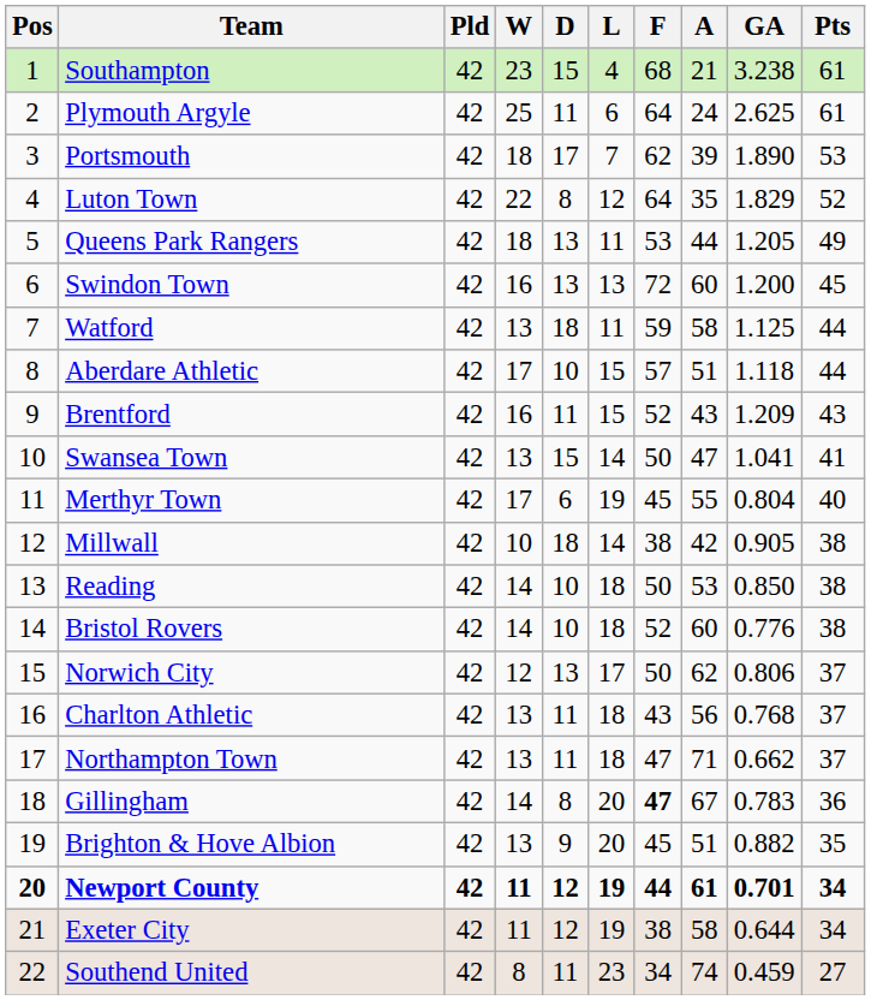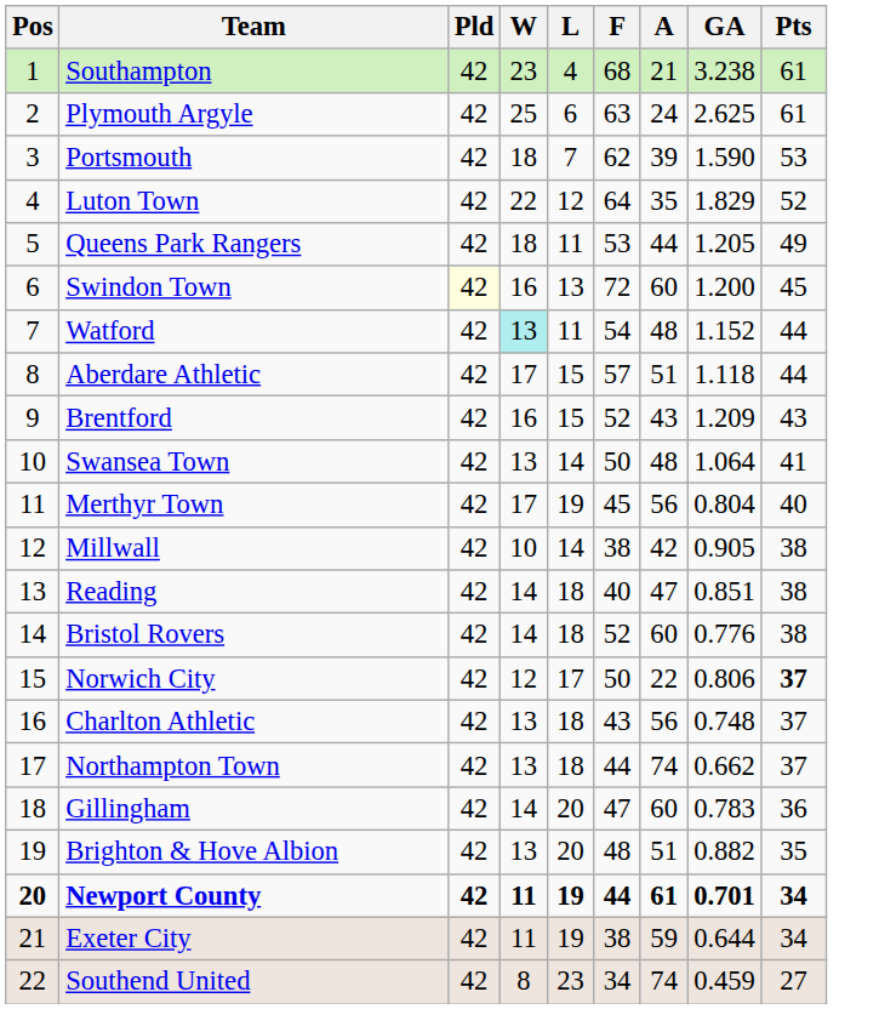 <table class="wikitable" style="text-align: center;">
 <tr>
 <th width=20>Pos</th>
 <th width=220>Team</th>
 <th width=20>Pld</th>
 <th width=20>W</th>
-<th width=20>D</th>
 <th width=20>L</th>
 <th width=20>F</th>
 <th width=20>A</th>
 <th width=20>GA</th>
 <th width=30>Pts</th>
 </tr>
 <tr style="background:#D0F0C0;">
 <td>1</td>
 <td align="left"><a href='#'>Southampton</a></td>
 <td>42</td>
 <td>23</td>
-<td>15</td>
 <td>4</td>
 <td>68</td>
 <td>21</td>
 <td>3.238</td>
 <td>61</td>
 </tr>
 <tr>
 <td>2</td>
 <td align="left"><a href='#'>Plymouth Argyle</a></td>
 <td>42</td>
 <td>25</td>
-<td>11</td>
 <td>6</td>
-<td>64</td>
+<td>63</td>
 <td>24</td>
 <td>2.625</td>
 <td>61</td>
 </tr>
 <tr>
 <td>3</td>
 <td align="left"><a href='#'>Portsmouth</a></td>
 <td>42</td>
 <td>18</td>
-<td>17</td>
 <td>7</td>
 <td>62</td>
 <td>39</td>
-<td>1.890</td>
+<td>1.590</td>
 <td>53</td>
 </tr>
 <tr>
 <td>4</td>
 <td align="left"><a href='#'>Luton Town</a></td>
 <td>42</td>
 <td>22</td>
-<td>8</td>
 <td>12</td>
 <td>64</td>
 <td>35</td>
 <td>1.829</td>
 <td>52</td>
 </tr>
 <tr>
 <td>5</td>
 <td align="left"><a href='#'>Queens Park Rangers</a></td>
 <td>42</td>
 <td>18</td>
-<td>13</td>
 <td>11</td>
 <td>53</td>
 <td>44</td>
 <td>1.205</td>
 <td>49</td>
 </tr>
 <tr>
 <td>6</td>
 <td align="left"><a href='#'>Swindon Town</a></td>
-<td>42</td>
+<td style="background: lightyellow;">42</td>
 <td>16</td>
-<td>13</td>
 <td>13</td>
 <td>72</td>
 <td>60</td>
 <td>1.200</td>
 <td>45</td>
 </tr>
 <tr>
 <td>7</td>
 <td align="left"><a href='#'>Watford</a></td>
 <td>42</td>
-<td>13</td>
-<td>18</td>
+<td style="background: paleturquoise;">13</td>
 <td>11</td>
-<td>59</td>
-<td>58</td>
-<td>1.125</td>
+<td>54</td>
+<td>48</td>
+<td>1.152</td>
 <td>44</td>
 </tr>
 <tr>
 <td>8</td>
 <td align="left"><a href='#'>Aberdare Athletic</a></td>
 <td>42</td>
 <td>17</td>
-<td>10</td>
 <td>15</td>
 <td>57</td>
 <td>51</td>
 <td>1.118</td>
 <td>44</td>
 </tr>
 <tr>
 <td>9</td>
 <td align="left"><a href='#'>Brentford</a></td>
 <td>42</td>
 <td>16</td>
-<td>11</td>
 <td>15</td>
 <td>52</td>
 <td>43</td>
 <td>1.209</td>
 <td>43</td>
 </tr>
 <tr>
 <td>10</td>
 <td align="left"><a href='#'>Swansea Town</a></td>
 <td>42</td>
 <td>13</td>
-<td>15</td>
 <td>14</td>
 <td>50</td>
-<td>47</td>
-<td>1.041</td>
+<td>48</td>
+<td>1.064</td>
 <td>41</td>
 </tr>
 <tr>
 <td>11</td>
 <td align="left"><a href='#'>Merthyr Town</a></td>
 <td>42</td>
 <td>17</td>
-<td>6</td>
 <td>19</td>
 <td>45</td>
-<td>55</td>
+<td>56</td>
 <td>0.804</td>
 <td>40</td>
 </tr>
 <tr>
 <td>12</td>
 <td align="left"><a href='#'>Millwall</a></td>
 <td>42</td>
 <td>10</td>
-<td>18</td>
 <td>14</td>
 <td>38</td>
 <td>42</td>
 <td>0.905</td>
 <td>38</td>
 </tr>
 <tr>
 <td>13</td>
 <td align="left"><a href='#'>Reading</a></td>
 <td>42</td>
 <td>14</td>
-<td>10</td>
 <td>18</td>
-<td>50</td>
-<td>53</td>
-<td>0.850</td>
+<td>40</td>
+<td>47</td>
+<td>0.851</td>
 <td>38</td>
 </tr>
 <tr>
 <td>14</td>
 <td align="left"><a href='#'>Bristol Rovers</a></td>
 <td>42</td>
 <td>14</td>
-<td>10</td>
 <td>18</td>
 <td>52</td>
 <td>60</td>
 <td>0.776</td>
 <td>38</td>
 </tr>
 <tr>
 <td>15</td>
 <td align="left"><a href='#'>Norwich City</a></td>
 <td>42</td>
 <td>12</td>
-<td>13</td>
 <td>17</td>
 <td>50</td>
-<td>62</td>
+<td>22</td>
 <td>0.806</td>
-<td>37</td>
+<td><strong>37</strong></td>
 </tr>
 <tr>
 <td>16</td>
 <td align="left"><a href='#'>Charlton Athletic</a></td>
 <td>42</td>
 <td>13</td>
-<td>11</td>
 <td>18</td>
 <td>43</td>
 <td>56</td>
-<td>0.768</td>
+<td>0.748</td>
 <td>37</td>
 </tr>
 <tr>
 <td>17</td>
 <td align="left"><a href='#'>Northampton Town</a></td>
 <td>42</td>
 <td>13</td>
-<td>11</td>
 <td>18</td>
-<td>47</td>
-<td>71</td>
+<td>44</td>
+<td>74</td>
 <td>0.662</td>
 <td>37</td>
 </tr>
 <tr>
 <td>18</td>
 <td align="left"><a href='#'>Gillingham</a></td>
 <td>42</td>
 <td>14</td>
-<td>8</td>
 <td>20</td>
-<td><strong>47</strong></td>
-<td>67</td>
+<td>47</td>
+<td>60</td>
 <td>0.783</td>
 <td>36</td>
 </tr>
 <tr>
 <td>19</td>
 <td align="left"><a href='#'>Brighton & Hove Albion</a></td>
 <td>42</td>
 <td>13</td>
-<td>9</td>
 <td>20</td>
-<td>45</td>
+<td>48</td>
 <td>51</td>
 <td>0.882</td>
 <td>35</td>
 </tr>
 <tr>
 <td><strong>20</strong></td>
 <td align="left"><strong><a href='#'>Newport County</a></strong></td>
 <td><strong>42</strong></td>
 <td><strong>11</strong></td>
-<td><strong>12</strong></td>
 <td><strong>19</strong></td>
 <td><strong>44</strong></td>
 <td><strong>61</strong></td>
 <td><strong>0.701</strong></td>
 <td><strong>34</strong></td>
 </tr>
 <tr style="background:#eee5de;">
 <td>21</td>
 <td align="left"><a href='#'>Exeter City</a></td>
 <td>42</td>
 <td>11</td>
-<td>12</td>
 <td>19</td>
 <td>38</td>
-<td>58</td>
+<td>59</td>
 <td>0.644</td>
 <td>34</td>
 </tr>
 <tr style="background:#eee5de;">
 <td>22</td>
 <td align="left"><a href='#'>Southend United</a></td>
 <td>42</td>
 <td>8</td>
-<td>11</td>
 <td>23</td>
 <td>34</td>
 <td>74</td>
 <td>0.459</td>
 <td>27</td>
 </tr>
 </table>
